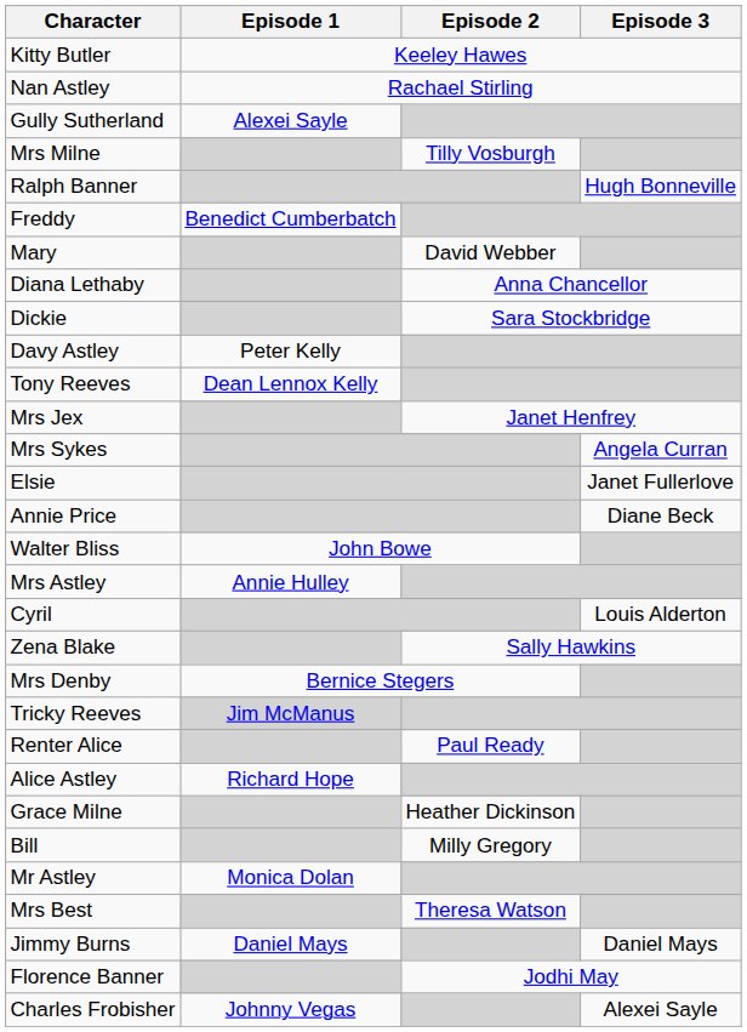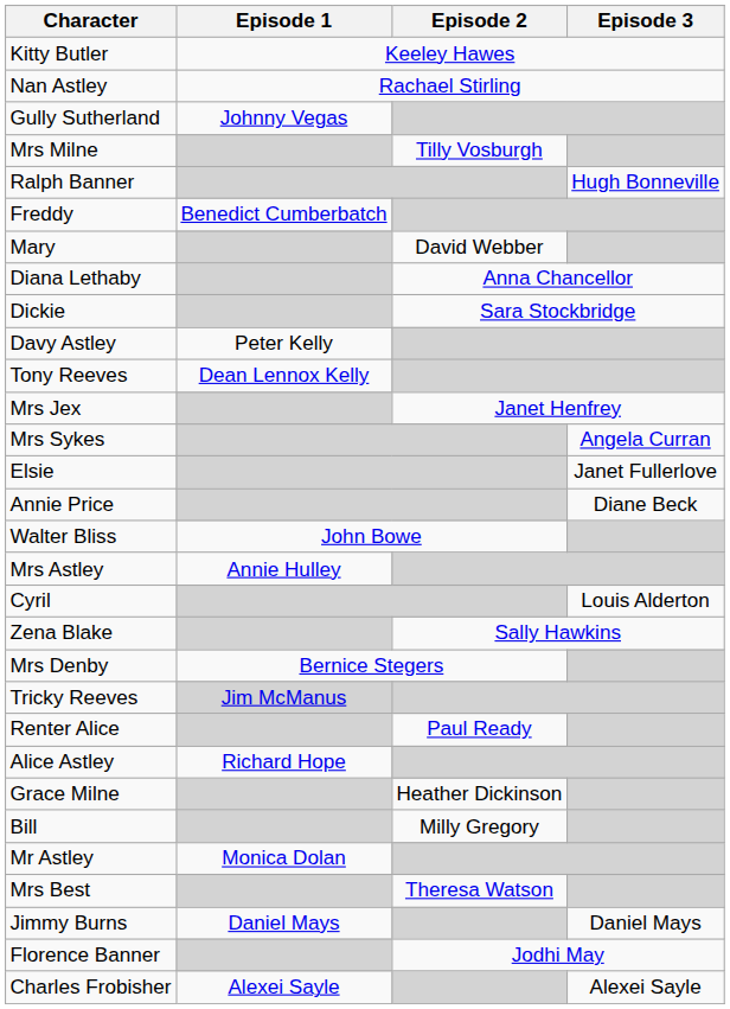 <table class="wikitable" style="text-align:center">
 <tr>
 <th>Character</th>
 <th>Episode 1</th>
 <th>Episode 2</th>
 <th>Episode 3</th>
 </tr>
 <tr>
 <td style="text-align:left">Kitty Butler</td>
 <td colspan="3"><a href='#'>Keeley Hawes</a></td>
 </tr>
 <tr>
 <td style="text-align:left">Nan Astley</td>
 <td colspan="3"><a href='#'>Rachael Stirling</a></td>
 </tr>
 <tr>
 <td style="text-align:left">Gully Sutherland</td>
-<td><a href='#'>Alexei Sayle</a></td>
+<td><a href='#'>Johnny Vegas</a></td>
 <td bgcolor=lightgrey colspan="2"></td>
 </tr>
 <tr>
 <td style="text-align:left">Mrs Milne</td>
 <td bgcolor=lightgrey></td>
 <td><a href='#'>Tilly Vosburgh</a></td>
 <td bgcolor=lightgrey></td>
 </tr>
 <tr>
 <td style="text-align:left">Ralph Banner</td>
 <td bgcolor=lightgrey colspan="2"></td>
 <td><a href='#'>Hugh Bonneville</a></td>
 </tr>
 <tr>
 <td style="text-align:left">Freddy</td>
 <td><a href='#'>Benedict Cumberbatch</a></td>
 <td bgcolor=lightgrey colspan="2"></td>
 </tr>
 <tr>
 <td style="text-align:left">Mary</td>
 <td bgcolor=lightgrey></td>
 <td>David Webber</td>
 <td bgcolor=lightgrey></td>
 </tr>
 <tr>
 <td style="text-align:left">Diana Lethaby</td>
 <td bgcolor=lightgrey></td>
 <td colspan="2"><a href='#'>Anna Chancellor</a></td>
 </tr>
 <tr>
 <td style="text-align:left">Dickie</td>
 <td bgcolor=lightgrey></td>
 <td colspan="2"><a href='#'>Sara Stockbridge</a></td>
 </tr>
 <tr>
 <td style="text-align:left">Davy Astley</td>
 <td>Peter Kelly</td>
 <td bgcolor=lightgrey colspan="2"></td>
 </tr>
 <tr>
 <td style="text-align:left">Tony Reeves</td>
 <td><a href='#'>Dean Lennox Kelly</a></td>
 <td bgcolor=lightgrey colspan="2"></td>
 </tr>
 <tr>
 <td style="text-align:left">Mrs Jex</td>
 <td bgcolor=lightgrey></td>
 <td colspan="2"><a href='#'>Janet Henfrey</a></td>
 </tr>
 <tr>
 <td style="text-align:left">Mrs Sykes</td>
 <td bgcolor=lightgrey colspan="2"></td>
 <td><a href='#'>Angela Curran</a></td>
 </tr>
 <tr>
 <td style="text-align:left">Elsie</td>
 <td bgcolor=lightgrey colspan="2"></td>
 <td>Janet Fullerlove</td>
 </tr>
 <tr>
 <td style="text-align:left">Annie Price</td>
 <td bgcolor=lightgrey colspan="2"></td>
 <td>Diane Beck</td>
 </tr>
 <tr>
 <td style="text-align:left">Walter Bliss</td>
 <td colspan="2"><a href='#'>John Bowe</a></td>
 <td bgcolor=lightgrey></td>
 </tr>
 <tr>
 <td style="text-align:left">Mrs Astley</td>
 <td><a href='#'>Annie Hulley</a></td>
 <td bgcolor=lightgrey colspan="2"></td>
 </tr>
 <tr>
 <td style="text-align:left">Cyril</td>
 <td bgcolor=lightgrey colspan="2"></td>
 <td>Louis Alderton</td>
 </tr>
 <tr>
 <td style="text-align:left">Zena Blake</td>
 <td bgcolor=lightgrey></td>
 <td colspan="2"><a href='#'>Sally Hawkins</a></td>
 </tr>
 <tr>
 <td style="text-align:left">Mrs Denby</td>
 <td colspan="2"><a href='#'>Bernice Stegers</a></td>
 <td bgcolor=lightgrey></td>
 </tr>
 <tr>
 <td style="text-align:left">Tricky Reeves</td>
 <td style="background: lightgrey;"><a href='#'>Jim McManus</a></td>
 <td bgcolor=lightgrey colspan="2"></td>
 </tr>
 <tr>
 <td style="text-align:left">Renter Alice</td>
 <td bgcolor=lightgrey></td>
 <td><a href='#'>Paul Ready</a></td>
 <td bgcolor=lightgrey></td>
 </tr>
 <tr>
 <td style="text-align:left">Alice Astley</td>
 <td><a href='#'>Richard Hope</a></td>
 <td bgcolor=lightgrey colspan="2"></td>
 </tr>
 <tr>
 <td style="text-align:left">Grace Milne</td>
 <td bgcolor=lightgrey></td>
 <td>Heather Dickinson</td>
 <td bgcolor=lightgrey></td>
 </tr>
 <tr>
 <td style="text-align:left">Bill</td>
 <td bgcolor=lightgrey></td>
 <td>Milly Gregory</td>
 <td bgcolor=lightgrey></td>
 </tr>
 <tr>
 <td style="text-align:left">Mr Astley</td>
 <td><a href='#'>Monica Dolan</a></td>
 <td bgcolor=lightgrey colspan="2"></td>
 </tr>
 <tr>
 <td style="text-align:left">Mrs Best</td>
 <td bgcolor=lightgrey></td>
 <td><a href='#'>Theresa Watson</a></td>
 <td bgcolor=lightgrey></td>
 </tr>
 <tr>
 <td style="text-align:left">Jimmy Burns</td>
 <td><a href='#'>Daniel Mays</a></td>
 <td bgcolor=lightgrey></td>
 <td>Daniel Mays</td>
 </tr>
 <tr>
 <td style="text-align:left">Florence Banner</td>
 <td bgcolor=lightgrey></td>
 <td colspan="2"><a href='#'>Jodhi May</a></td>
 </tr>
 <tr>
 <td style="text-align:left">Charles Frobisher</td>
-<td><a href='#'>Johnny Vegas</a></td>
+<td><a href='#'>Alexei Sayle</a></td>
 <td bgcolor=lightgrey></td>
 <td>Alexei Sayle</td>
 </tr>
 </table>
